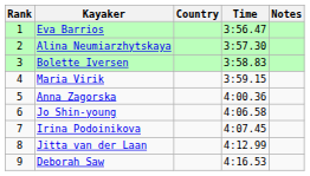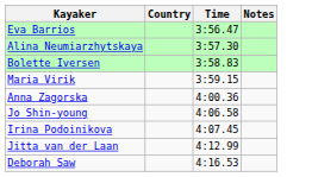 <table class="wikitable" style="text-align:center">
 <tr>
-<th>Rank</th>
 <th>Kayaker</th>
 <th>Country</th>
 <th>Time</th>
 <th>Notes</th>
 </tr>
 <tr bgcolor=bbffbb>
-<td>1</td>
 <td align="left"><a href='#'>Eva Barrios</a></td>
 <td align="left"></td>
 <td>3:56.47</td>
 <td></td>
 </tr>
 <tr bgcolor=bbffbb>
-<td>2</td>
 <td align="left"><a href='#'>Alina Neumiarzhytskaya</a></td>
 <td align="left"></td>
 <td>3:57.30</td>
 <td></td>
 </tr>
 <tr bgcolor=bbffbb>
-<td>3</td>
 <td align="left"><a href='#'>Bolette Iversen</a></td>
 <td align="left"></td>
 <td>3:58.83</td>
 <td></td>
 </tr>
 <tr>
-<td>4</td>
 <td align="left"><a href='#'>Maria Virik</a></td>
 <td align="left"></td>
 <td>3:59.15</td>
 <td></td>
 </tr>
 <tr>
-<td>5</td>
 <td align="left"><a href='#'>Anna Zagorska</a></td>
 <td align="left"></td>
 <td>4:00.36</td>
 <td></td>
 </tr>
 <tr>
-<td>6</td>
 <td align="left"><a href='#'>Jo Shin-young</a></td>
 <td align="left"></td>
 <td>4:06.58</td>
 <td></td>
 </tr>
 <tr>
-<td>7</td>
 <td align="left"><a href='#'>Irina Podoinikova</a></td>
 <td align="left"></td>
 <td>4:07.45</td>
 <td></td>
 </tr>
 <tr>
-<td>8</td>
 <td align="left"><a href='#'>Jitta van der Laan</a></td>
 <td align="left"></td>
 <td>4:12.99</td>
 <td></td>
 </tr>
 <tr>
-<td>9</td>
 <td align="left"><a href='#'>Deborah Saw</a></td>
 <td align="left"></td>
 <td>4:16.53</td>
 <td></td>
 </tr>
 </table>
